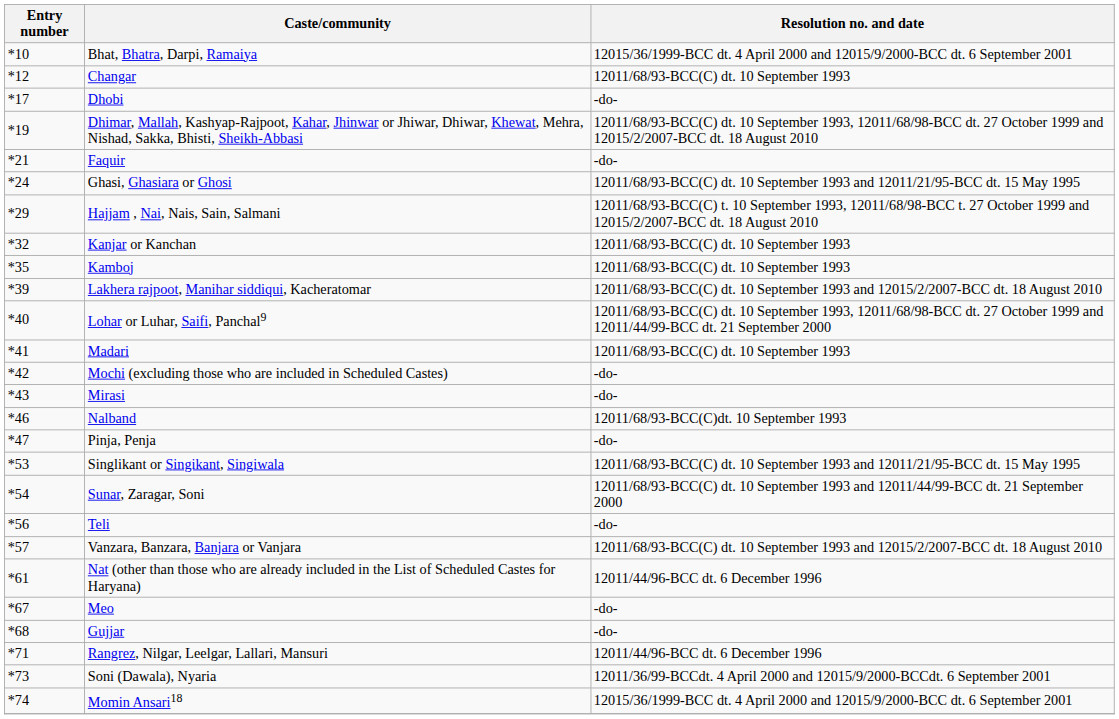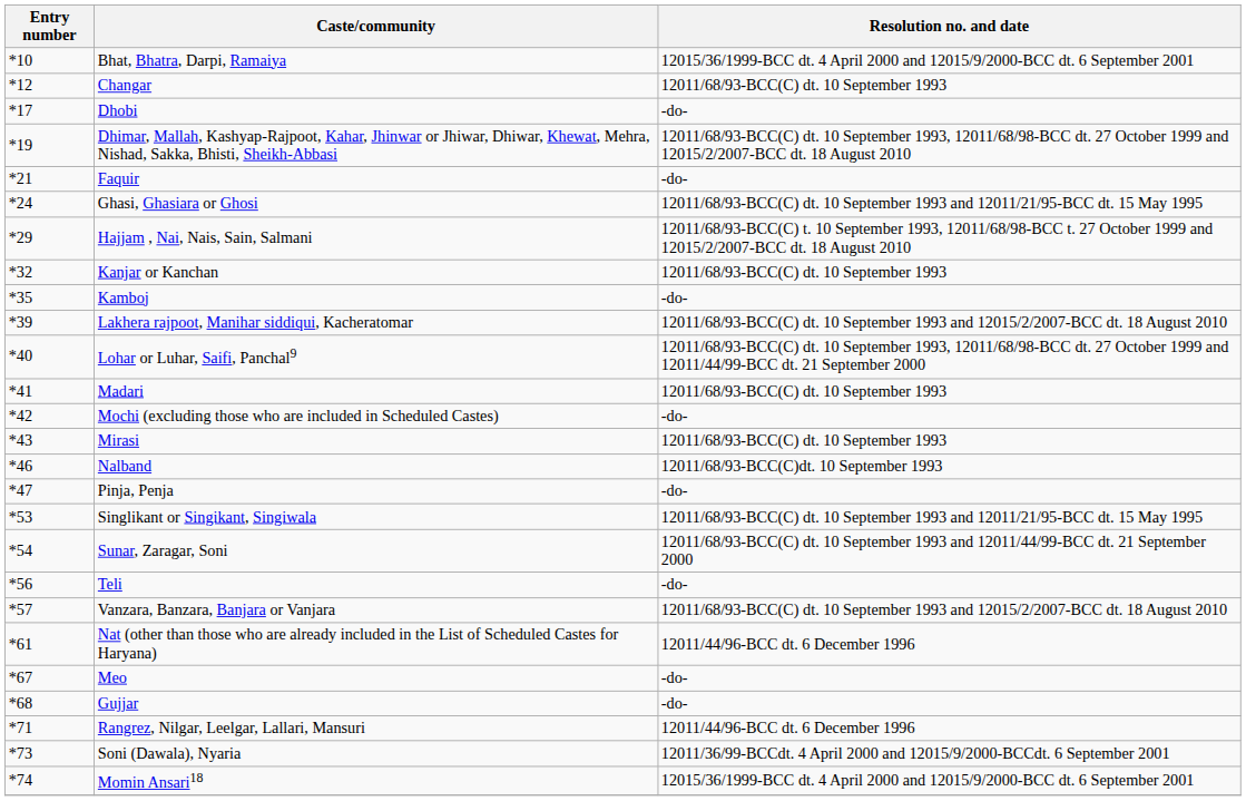 <table class="wikitable">
 <tr>
 <th>Entry number</th>
 <th>Caste/community</th>
 <th>Resolution no. and date</th>
 </tr>
 <tr>
 <td>*10</td>
 <td>Bhat, <a href='#'>Bhatra</a>, Darpi, <a href='#'>Ramaiya</a></td>
 <td>12015/36/1999-BCC dt. 4 April 2000 and 12015/9/2000-BCC dt. 6 September 2001</td>
 </tr>
 <tr>
 <td>*12</td>
 <td><a href='#'>Changar</a></td>
 <td>12011/68/93-BCC(C) dt. 10 September 1993</td>
 </tr>
 <tr>
 <td>*17</td>
 <td><a href='#'>Dhobi</a></td>
 <td>-do-</td>
 </tr>
 <tr>
 <td>*19</td>
 <td><a href='#'>Dhimar</a>, <a href='#'>Mallah</a>, Kashyap-Rajpoot, <a href='#'>Kahar</a>, <a href='#'>Jhinwar</a> or Jhiwar, Dhiwar, <a href='#'>Khewat</a>, Mehra, Nishad, Sakka, Bhisti, <a href='#'>Sheikh-Abbasi</a></td>
 <td>12011/68/93-BCC(C) dt. 10 September 1993, 12011/68/98-BCC dt. 27 October 1999 and 12015/2/2007-BCC dt. 18 August 2010</td>
 </tr>
 <tr>
 <td>*21</td>
 <td><a href='#'>Faquir</a></td>
 <td>-do-</td>
 </tr>
 <tr>
 <td>*24</td>
 <td>Ghasi, <a href='#'>Ghasiara</a> or <a href='#'>Ghosi</a> </td>
 <td>12011/68/93-BCC(C) dt. 10 September 1993 and 12011/21/95-BCC dt. 15 May 1995</td>
 </tr>
 <tr>
 <td>*29</td>
 <td><a href='#'>Hajjam</a> , <a href='#'>Nai</a>, Nais, Sain, Salmani</td>
 <td>12011/68/93-BCC(C) t. 10 September 1993, 12011/68/98-BCC t. 27 October 1999 and 12015/2/2007-BCC dt. 18 August 2010</td>
 </tr>
 <tr>
 <td>*32</td>
 <td><a href='#'>Kanjar</a> or Kanchan</td>
 <td>12011/68/93-BCC(C) dt. 10 September 1993</td>
 </tr>
 <tr>
 <td>*35</td>
 <td><a href='#'>Kamboj</a></td>
-<td>12011/68/93-BCC(C) dt. 10 September 1993</td>
+<td>-do-</td>
 </tr>
 <tr>
 <td>*39</td>
 <td><a href='#'>Lakhera rajpoot</a>, <a href='#'>Manihar siddiqui</a>, Kacheratomar</td>
 <td>12011/68/93-BCC(C) dt. 10 September 1993 and 12015/2/2007-BCC dt. 18 August 2010</td>
 </tr>
 <tr>
 <td>*40</td>
 <td><a href='#'>Lohar</a> or Luhar, <a href='#'>Saifi</a>, Panchal<sup>9</sup></td>
 <td>12011/68/93-BCC(C) dt. 10 September 1993, 12011/68/98-BCC dt. 27 October 1999 and 12011/44/99-BCC dt. 21 September 2000</td>
 </tr>
 <tr>
 <td>*41</td>
 <td><a href='#'>Madari</a></td>
 <td>12011/68/93-BCC(C) dt. 10 September 1993</td>
 </tr>
 <tr>
 <td>*42</td>
 <td><a href='#'>Mochi</a> (excluding those who are included in Scheduled Castes)</td>
 <td>-do-</td>
 </tr>
 <tr>
 <td>*43</td>
 <td><a href='#'>Mirasi</a></td>
-<td>-do-</td>
+<td>12011/68/93-BCC(C) dt. 10 September 1993</td>
 </tr>
 <tr>
 <td>*46</td>
 <td><a href='#'>Nalband</a></td>
 <td>12011/68/93-BCC(C)dt. 10 September 1993</td>
 </tr>
 <tr>
 <td>*47</td>
 <td>Pinja, Penja</td>
 <td>-do-</td>
 </tr>
 <tr>
 <td>*53</td>
 <td>Singlikant or <a href='#'>Singikant</a>, <a href='#'>Singiwala</a></td>
 <td>12011/68/93-BCC(C) dt. 10 September 1993 and 12011/21/95-BCC dt. 15 May 1995</td>
 </tr>
 <tr>
 <td>*54</td>
 <td><a href='#'>Sunar</a>, Zaragar, Soni </td>
 <td>12011/68/93-BCC(C) dt. 10 September 1993 and 12011/44/99-BCC dt. 21 September 2000</td>
 </tr>
 <tr>
 <td>*56</td>
 <td><a href='#'>Teli</a> </td>
 <td>-do-</td>
 </tr>
 <tr>
 <td>*57</td>
 <td>Vanzara, Banzara, <a href='#'>Banjara</a> or Vanjara</td>
 <td>12011/68/93-BCC(C) dt. 10 September 1993 and 12015/2/2007-BCC dt. 18 August 2010</td>
 </tr>
 <tr>
 <td>*61</td>
 <td><a href='#'>Nat</a> (other than those who are already included in the List of Scheduled Castes for Haryana)</td>
 <td>12011/44/96-BCC dt. 6 December 1996</td>
 </tr>
 <tr>
 <td>*67</td>
 <td><a href='#'>Meo</a></td>
 <td>-do-</td>
 </tr>
 <tr>
 <td>*68</td>
 <td><a href='#'>Gujjar</a></td>
 <td>-do-</td>
 </tr>
 <tr>
 <td>*71</td>
 <td><a href='#'>Rangrez</a>, Nilgar, Leelgar, Lallari, Mansuri</td>
 <td>12011/44/96-BCC dt. 6 December 1996</td>
 </tr>
 <tr>
 <td>*73</td>
 <td>Soni (Dawala), Nyaria</td>
 <td>12011/36/99-BCCdt. 4 April 2000 and 12015/9/2000-BCCdt. 6 September 2001</td>
 </tr>
 <tr>
 <td>*74</td>
 <td><a href='#'>Momin Ansari</a><sup>18</sup></td>
 <td>12015/36/1999-BCC dt. 4 April 2000 and 12015/9/2000-BCC dt. 6 September 2001</td>
 </tr>
 <tr>
 </tr>
 </table>
